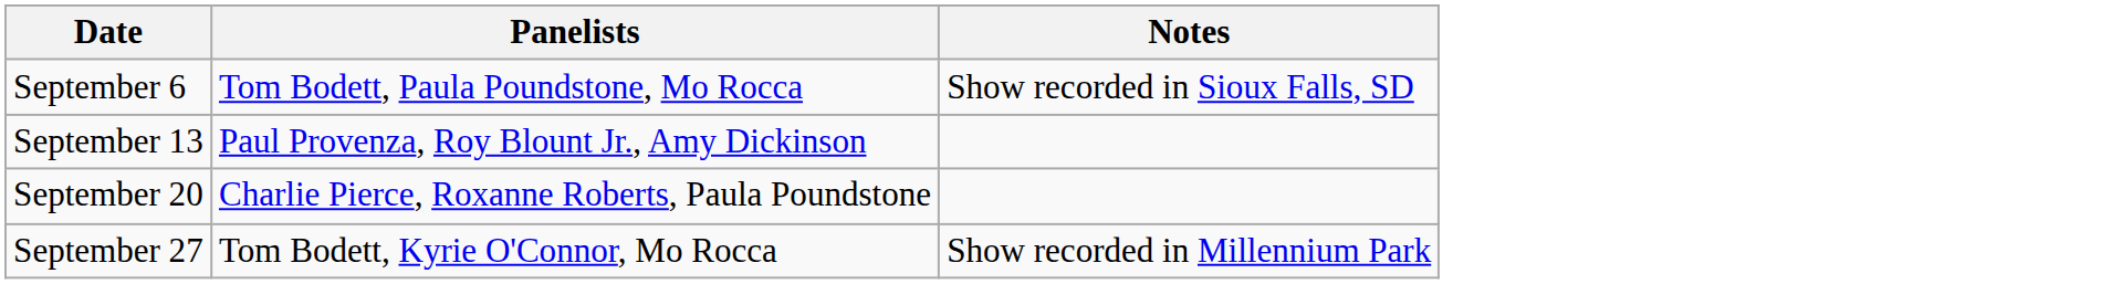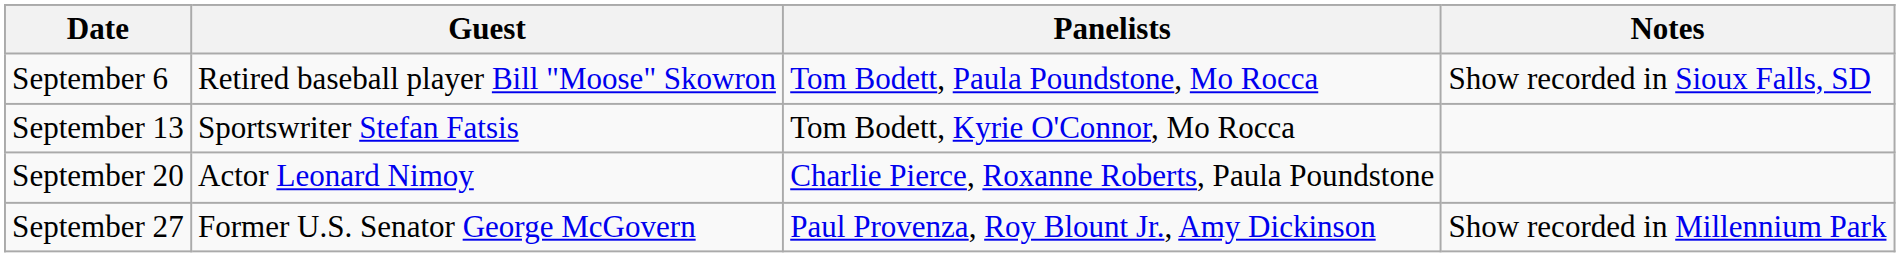 <table class="wikitable">
 <tr>
 <th>Date</th>
+<th>Guest</th>
 <th>Panelists</th>
 <th>Notes</th>
 </tr>
 <tr>
 <td>September 6</td>
+<td>Retired baseball player <a href='#'>Bill "Moose" Skowron</a></td>
 <td><a href='#'>Tom Bodett</a>, <a href='#'>Paula Poundstone</a>, <a href='#'>Mo Rocca</a></td>
 <td>Show recorded in <a href='#'>Sioux Falls, SD</a> </td>
 </tr>
 <tr>
 <td>September 13</td>
-<td><a href='#'>Paul Provenza</a>, <a href='#'>Roy Blount Jr.</a>, <a href='#'>Amy Dickinson</a></td>
+<td>Sportswriter <a href='#'>Stefan Fatsis</a></td>
+<td>Tom Bodett, <a href='#'>Kyrie O'Connor</a>, Mo Rocca</td>
 <td></td>
 </tr>
 <tr>
 <td>September 20</td>
+<td>Actor <a href='#'>Leonard Nimoy</a></td>
 <td><a href='#'>Charlie Pierce</a>, <a href='#'>Roxanne Roberts</a>, Paula Poundstone</td>
 <td></td>
 </tr>
 <tr>
 <td>September 27</td>
-<td>Tom Bodett, <a href='#'>Kyrie O'Connor</a>, Mo Rocca</td>
+<td>Former U.S. Senator <a href='#'>George McGovern</a></td>
+<td><a href='#'>Paul Provenza</a>, <a href='#'>Roy Blount Jr.</a>, <a href='#'>Amy Dickinson</a></td>
 <td>Show recorded in <a href='#'>Millennium Park</a> </td>
 </tr>
 </table>
